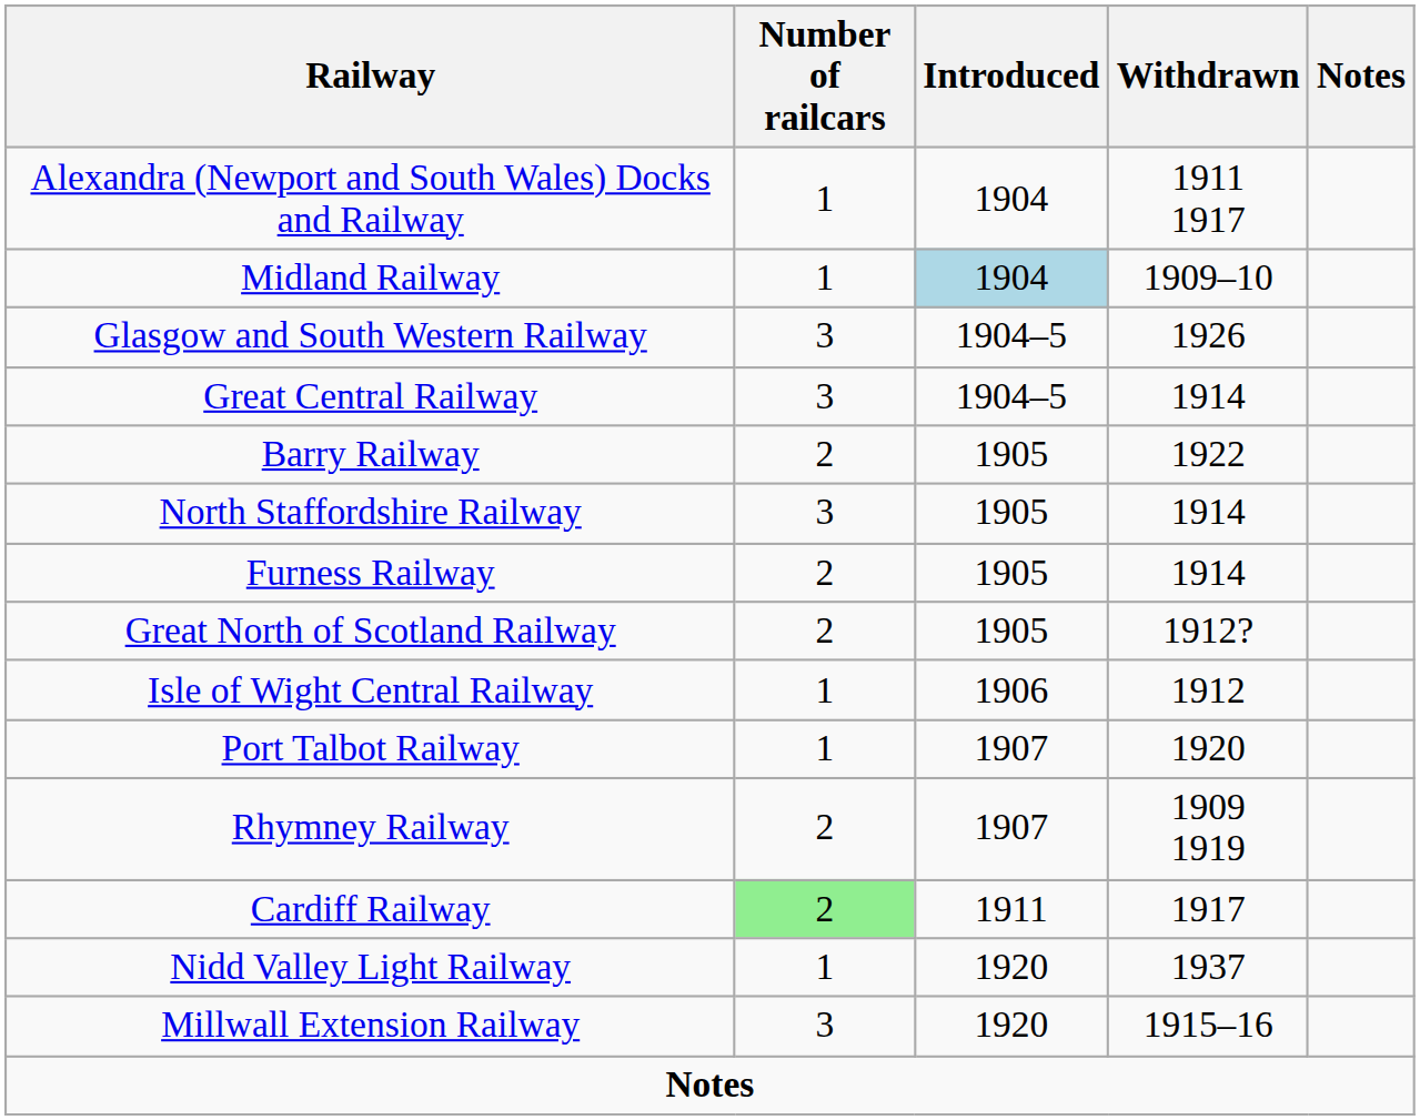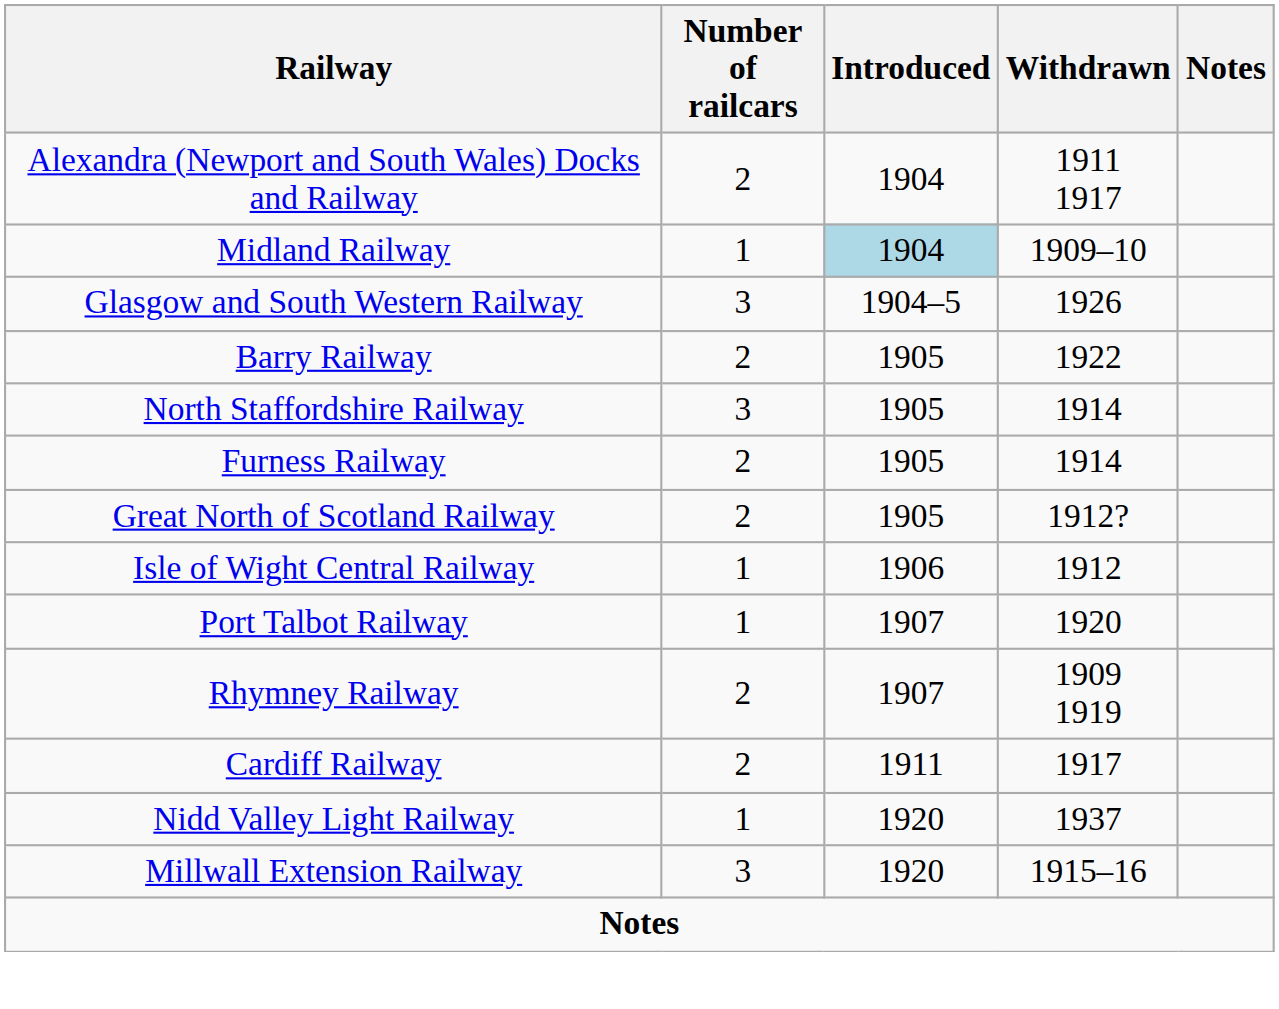 <table class="wikitable mw-collapsible" style="text-align:center;">
 <tr>
 <th>Railway</th>
 <th>Number of<br>railcars</th>
 <th>Introduced</th>
 <th>Withdrawn</th>
 <th>Notes</th>
 </tr>
 <tr>
 <td><a href='#'>Alexandra (Newport and South Wales) Docks and Railway</a></td>
-<td>1</td>
+<td>2</td>
 <td>1904</td>
 <td>1911<br>1917</td>
 <td></td>
 </tr>
 <tr>
 <td><a href='#'>Midland Railway</a></td>
 <td>1</td>
 <td style="background: lightblue;">1904</td>
 <td>1909–10</td>
 <td></td>
 </tr>
 <tr>
 <td><a href='#'>Glasgow and South Western Railway</a></td>
 <td>3</td>
 <td>1904–5</td>
 <td>1926</td>
-<td></td>
-</tr>
-<tr>
-<td><a href='#'>Great Central Railway</a></td>
-<td>3</td>
-<td>1904–5</td>
-<td>1914</td>
 <td></td>
 </tr>
 <tr>
 <td><a href='#'>Barry Railway</a></td>
 <td>2</td>
 <td>1905</td>
 <td>1922</td>
 <td></td>
 </tr>
 <tr>
 <td><a href='#'>North Staffordshire Railway</a></td>
 <td>3</td>
 <td>1905</td>
 <td>1914</td>
 <td></td>
 </tr>
 <tr>
 <td><a href='#'>Furness Railway</a></td>
 <td>2</td>
 <td>1905</td>
 <td>1914</td>
 <td></td>
 </tr>
 <tr>
 <td><a href='#'>Great North of Scotland Railway</a></td>
 <td>2</td>
 <td>1905</td>
 <td>1912?</td>
 <td></td>
 </tr>
 <tr>
 <td><a href='#'>Isle of Wight Central Railway</a></td>
 <td>1</td>
 <td>1906</td>
 <td>1912</td>
 <td></td>
 </tr>
 <tr>
 <td><a href='#'>Port Talbot Railway</a></td>
 <td>1</td>
 <td>1907</td>
 <td>1920</td>
 <td></td>
 </tr>
 <tr>
 <td><a href='#'>Rhymney Railway</a></td>
 <td>2</td>
 <td>1907</td>
 <td>1909<br>1919</td>
 <td></td>
 </tr>
 <tr>
 <td><a href='#'>Cardiff Railway</a></td>
-<td style="background: lightgreen;">2</td>
+<td>2</td>
 <td>1911</td>
 <td>1917</td>
 <td></td>
 </tr>
 <tr>
 <td><a href='#'>Nidd Valley Light Railway</a></td>
 <td>1</td>
 <td>1920</td>
 <td>1937</td>
 <td></td>
 </tr>
 <tr>
 <td><a href='#'>Millwall Extension Railway</a></td>
 <td>3</td>
 <td>1920</td>
 <td>1915–16</td>
 <td></td>
 </tr>
 <tr>
 <td colspan="5"><strong>Notes</strong><br></td>
 </tr>
 </table>
